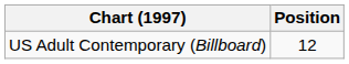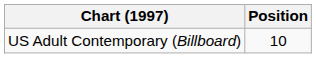 <table class="wikitable">
 <tr>
 <th>Chart (1997)</th>
 <th>Position</th>
 </tr>
 <tr>
 <td>US Adult Contemporary (<em>Billboard</em>)</td>
-<td align="center">12</td>
+<td align="center">10</td>
 </tr>
 </table>
